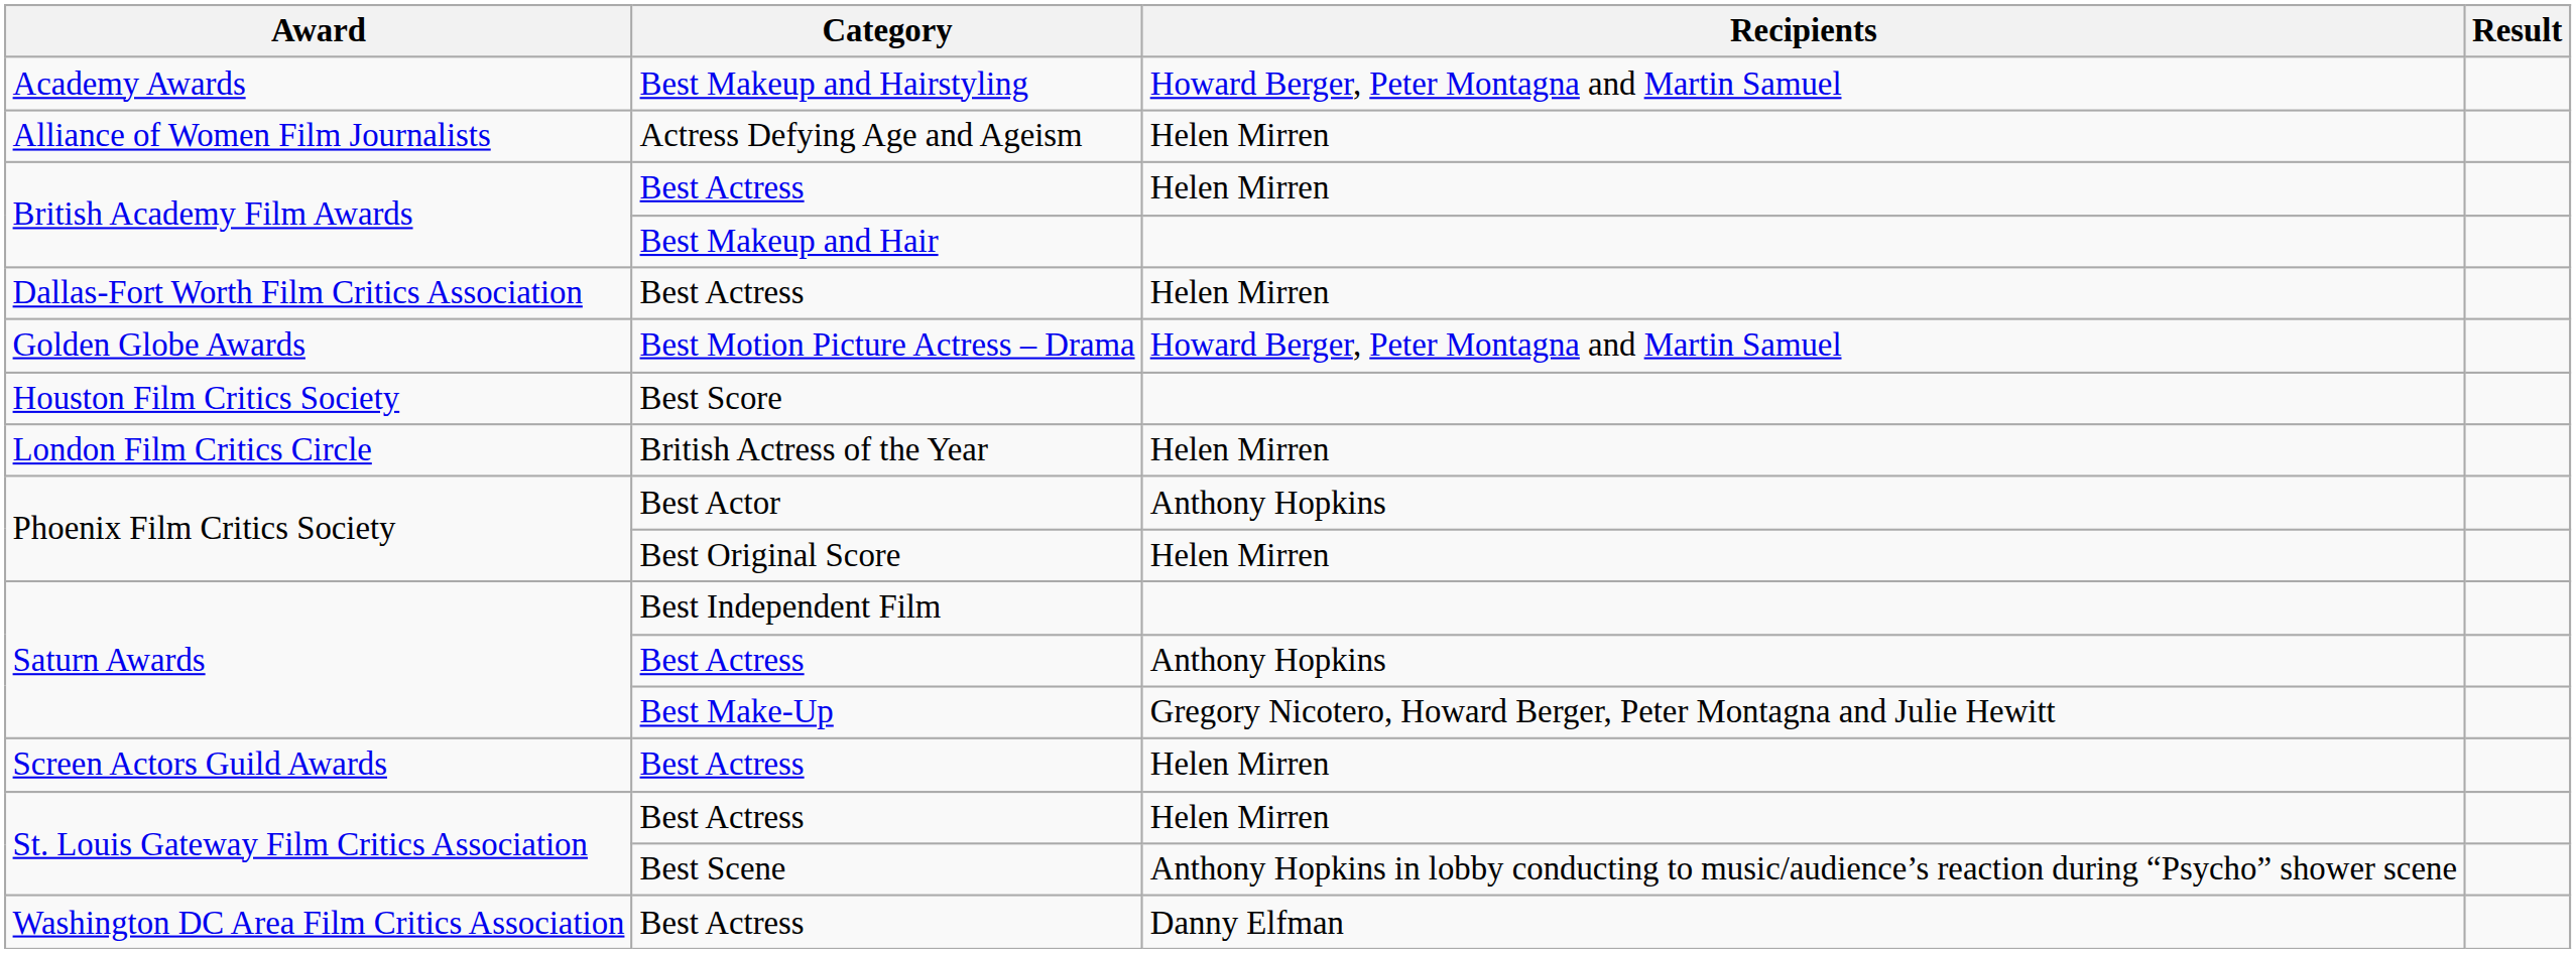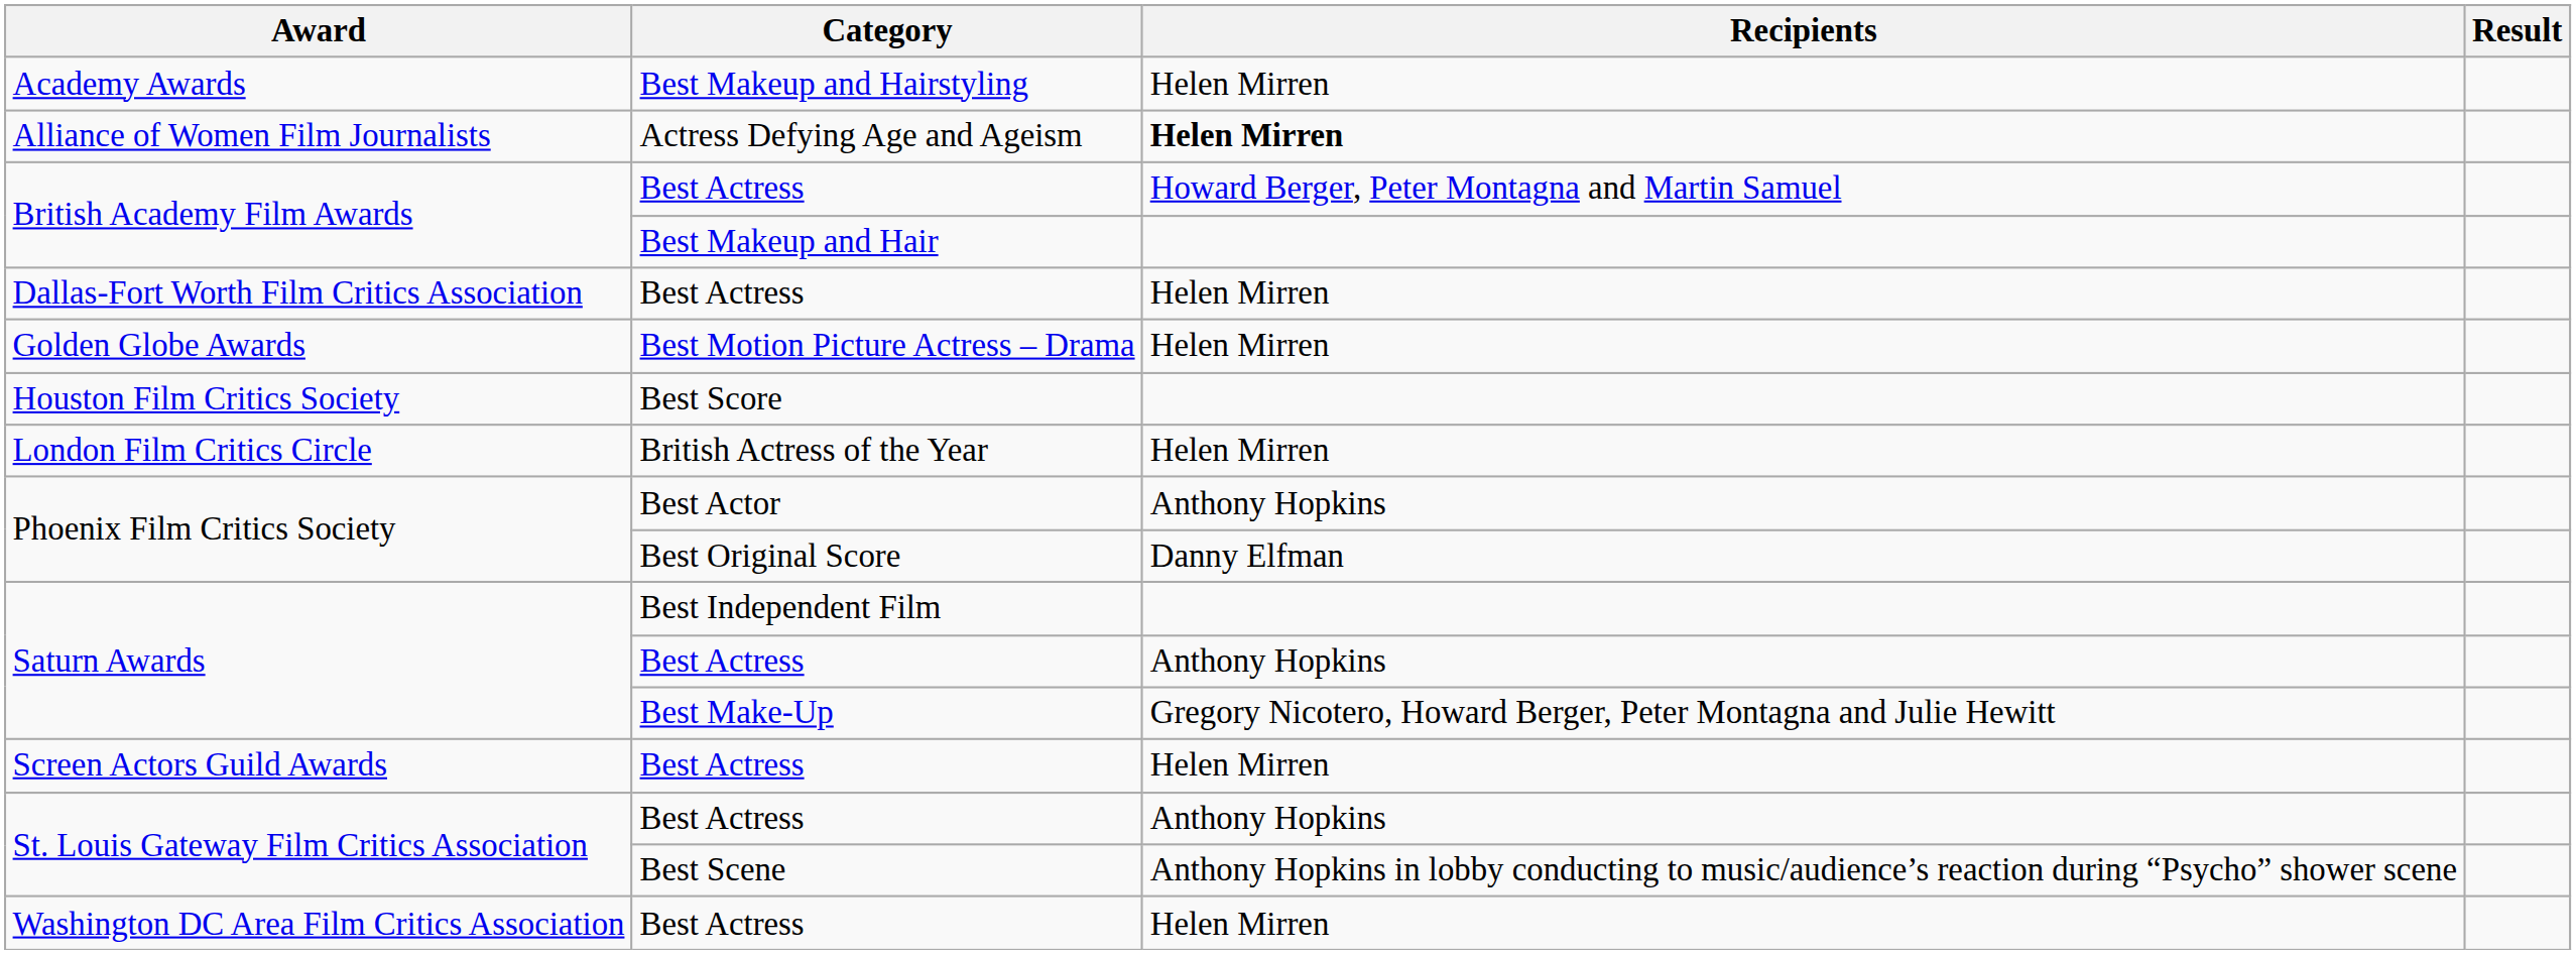 <table class=wikitable>
 <tr>
 <th>Award</th>
 <th>Category</th>
 <th>Recipients</th>
 <th>Result</th>
 </tr>
 <tr>
 <td><a href='#'>Academy Awards</a></td>
 <td><a href='#'>Best Makeup and Hairstyling</a></td>
-<td><a href='#'>Howard Berger</a>, <a href='#'>Peter Montagna</a> and <a href='#'>Martin Samuel</a></td>
+<td>Helen Mirren</td>
 <td></td>
 </tr>
 <tr>
 <td><a href='#'>Alliance of Women Film Journalists</a></td>
 <td>Actress Defying Age and Ageism</td>
-<td>Helen Mirren</td>
+<td><strong>Helen Mirren</strong></td>
 <td></td>
 </tr>
 <tr>
 <td rowspan=2><a href='#'>British Academy Film Awards</a></td>
 <td><a href='#'>Best Actress</a></td>
-<td>Helen Mirren</td>
+<td><a href='#'>Howard Berger</a>, <a href='#'>Peter Montagna</a> and <a href='#'>Martin Samuel</a></td>
 <td></td>
 </tr>
 <tr>
 <td><a href='#'>Best Makeup and Hair</a></td>
 <td></td>
 <td></td>
 </tr>
 <tr>
 <td><a href='#'>Dallas-Fort Worth Film Critics Association</a></td>
 <td>Best Actress</td>
 <td>Helen Mirren</td>
 <td></td>
 </tr>
 <tr>
 <td><a href='#'>Golden Globe Awards</a></td>
 <td><a href='#'>Best Motion Picture Actress – Drama</a></td>
-<td><a href='#'>Howard Berger</a>, <a href='#'>Peter Montagna</a> and <a href='#'>Martin Samuel</a></td>
+<td>Helen Mirren</td>
 <td></td>
 </tr>
 <tr>
 <td><a href='#'>Houston Film Critics Society</a></td>
 <td>Best Score</td>
 <td></td>
 <td></td>
 </tr>
 <tr>
 <td><a href='#'>London Film Critics Circle</a></td>
 <td>British Actress of the Year</td>
 <td>Helen Mirren</td>
 <td></td>
 </tr>
 <tr>
 <td rowspan=2>Phoenix Film Critics Society</td>
 <td>Best Actor</td>
 <td>Anthony Hopkins</td>
 <td></td>
 </tr>
 <tr>
 <td>Best Original Score</td>
-<td>Helen Mirren</td>
+<td>Danny Elfman</td>
 <td></td>
 </tr>
 <tr>
 <td rowspan="3"><a href='#'>Saturn Awards</a></td>
 <td>Best Independent Film</td>
 <td></td>
 <td></td>
 </tr>
 <tr>
 <td><a href='#'>Best Actress</a></td>
 <td>Anthony Hopkins</td>
 <td></td>
 </tr>
 <tr>
 <td><a href='#'>Best Make-Up</a></td>
 <td>Gregory Nicotero, Howard Berger, Peter Montagna and Julie Hewitt</td>
 <td></td>
 </tr>
 <tr>
 <td><a href='#'>Screen Actors Guild Awards</a></td>
 <td><a href='#'>Best Actress</a></td>
 <td>Helen Mirren</td>
 <td></td>
 </tr>
 <tr>
 <td rowspan=2><a href='#'>St. Louis Gateway Film Critics Association</a></td>
 <td>Best Actress</td>
-<td>Helen Mirren</td>
+<td>Anthony Hopkins</td>
 <td></td>
 </tr>
 <tr>
 <td>Best Scene</td>
 <td>Anthony Hopkins in lobby conducting to music/audience’s reaction during “Psycho” shower scene</td>
 <td></td>
 </tr>
 <tr>
 <td><a href='#'>Washington DC Area Film Critics Association</a></td>
 <td>Best Actress</td>
-<td>Danny Elfman</td>
+<td>Helen Mirren</td>
 <td></td>
 </tr>
 </table>
